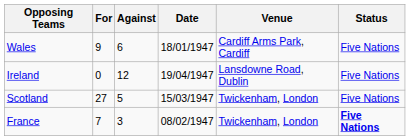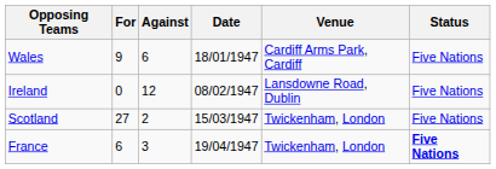 <table class="wikitable">
 <tr>
 <th>Opposing Teams</th>
 <th>For</th>
 <th>Against</th>
 <th>Date</th>
 <th>Venue</th>
 <th>Status</th>
 </tr>
 <tr>
 <td><a href='#'>Wales</a></td>
 <td>9</td>
 <td>6</td>
 <td>18/01/1947</td>
 <td><a href='#'>Cardiff Arms Park</a>, <a href='#'>Cardiff</a></td>
 <td><a href='#'>Five Nations</a></td>
 </tr>
 <tr>
 <td><a href='#'>Ireland</a></td>
 <td>0</td>
 <td>12</td>
-<td>19/04/1947</td>
+<td>08/02/1947</td>
 <td><a href='#'>Lansdowne Road</a>, <a href='#'>Dublin</a></td>
 <td><a href='#'>Five Nations</a></td>
 </tr>
 <tr>
 <td><a href='#'>Scotland</a></td>
 <td>27</td>
-<td>5</td>
+<td>2</td>
 <td>15/03/1947</td>
 <td><a href='#'>Twickenham</a>, <a href='#'>London</a></td>
 <td><a href='#'>Five Nations</a></td>
 </tr>
 <tr>
 <td><a href='#'>France</a></td>
-<td>7</td>
+<td>6</td>
 <td>3</td>
-<td>08/02/1947</td>
+<td>19/04/1947</td>
 <td><a href='#'>Twickenham</a>, <a href='#'>London</a></td>
 <td><strong><a href='#'>Five Nations</a></strong></td>
 </tr>
 </table>
